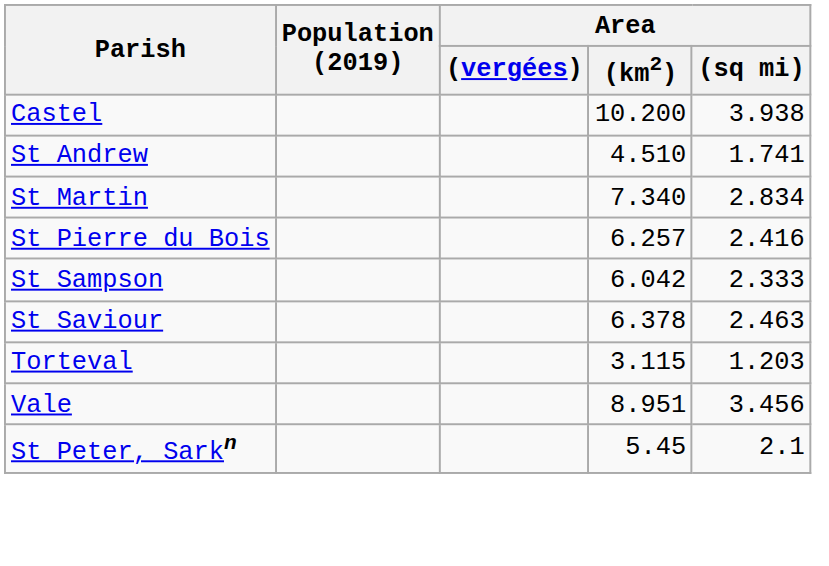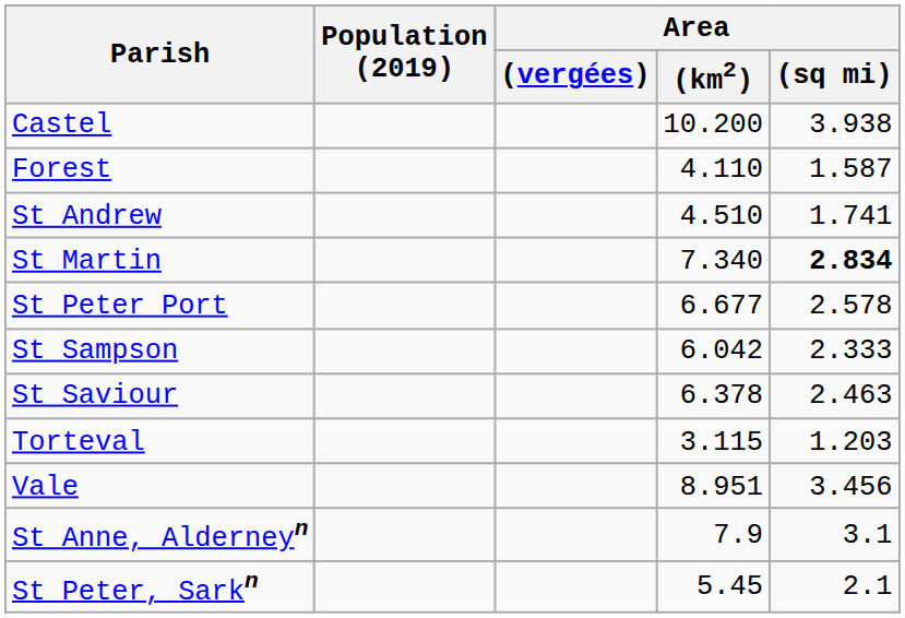 <table class="wikitable sortable" style="text-align:right;">
 <tr>
 <th rowspan=2>Parish</th>
 <th rowspan=2>Population<br>(2019)</th>
 <th colspan=3>Area</th>
 </tr>
 <tr>
 <th>(<a href='#'>vergées</a>)</th>
 <th>(km<sup>2</sup>)</th>
 <th>(sq mi)</th>
 </tr>
 <tr>
 <td align="left"><a href='#'>Castel</a></td>
 <td></td>
 <td></td>
 <td>10.200</td>
 <td>3.938</td>
 </tr>
 <tr>
+<td align="left"><a href='#'>Forest</a></td>
+<td></td>
+<td></td>
+<td>4.110</td>
+<td>1.587</td>
+</tr>
+<tr>
 <td align="left"><a href='#'>St Andrew</a></td>
 <td></td>
 <td></td>
 <td>4.510</td>
 <td>1.741</td>
 </tr>
 <tr>
 <td align="left"><a href='#'>St Martin</a></td>
 <td></td>
 <td></td>
 <td>7.340</td>
-<td>2.834</td>
+<td><strong>2.834</strong></td>
 </tr>
 <tr>
-<td align="left"><a href='#'>St Pierre du Bois</a></td>
+<td align="left"><a href='#'>St Peter Port</a></td>
 <td></td>
 <td></td>
-<td>6.257</td>
-<td>2.416</td>
+<td>6.677</td>
+<td>2.578</td>
 </tr>
 <tr>
 <td align="left"><a href='#'>St Sampson</a></td>
 <td></td>
 <td></td>
 <td>6.042</td>
 <td>2.333</td>
 </tr>
 <tr>
 <td align="left"><a href='#'>St Saviour</a></td>
 <td></td>
 <td></td>
 <td>6.378</td>
 <td>2.463</td>
 </tr>
 <tr>
 <td align="left"><a href='#'>Torteval</a></td>
 <td></td>
 <td></td>
 <td>3.115</td>
 <td>1.203</td>
 </tr>
 <tr>
 <td align="left"><a href='#'>Vale</a></td>
 <td></td>
 <td></td>
 <td>8.951</td>
 <td>3.456</td>
 </tr>
 <tr>
+<td align="left"><a href='#'>St Anne, Alderney</a><sup><strong><em>n</em></strong></sup></td>
+<td></td>
+<td></td>
+<td>7.9</td>
+<td>3.1</td>
+</tr>
+<tr>
 <td align="left"><a href='#'>St Peter, Sark</a><sup><strong><em>n</em></strong></sup></td>
 <td></td>
 <td></td>
 <td>5.45</td>
 <td>2.1</td>
 </tr>
 </table>
